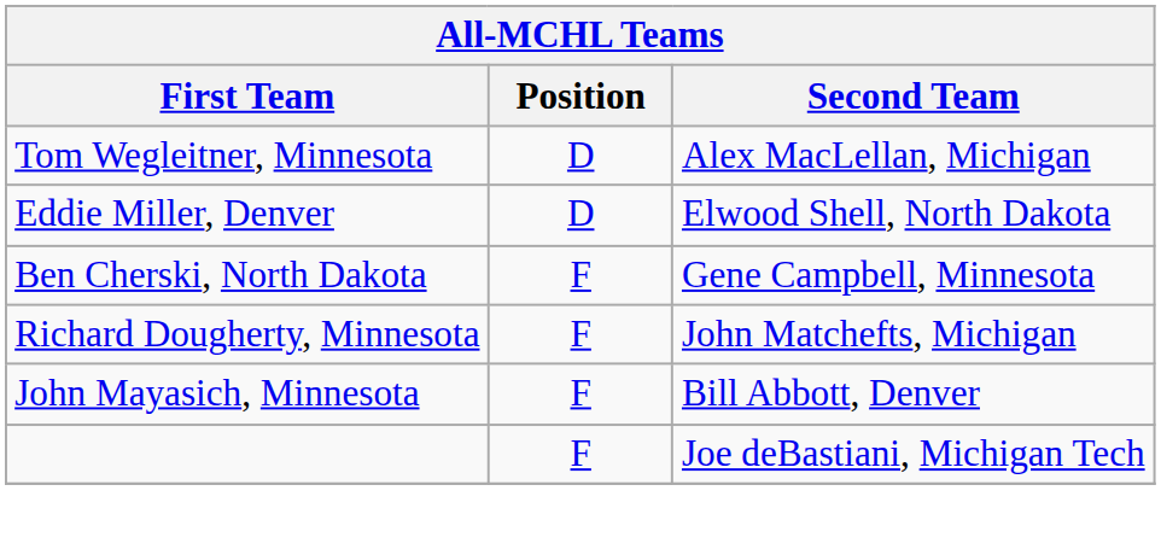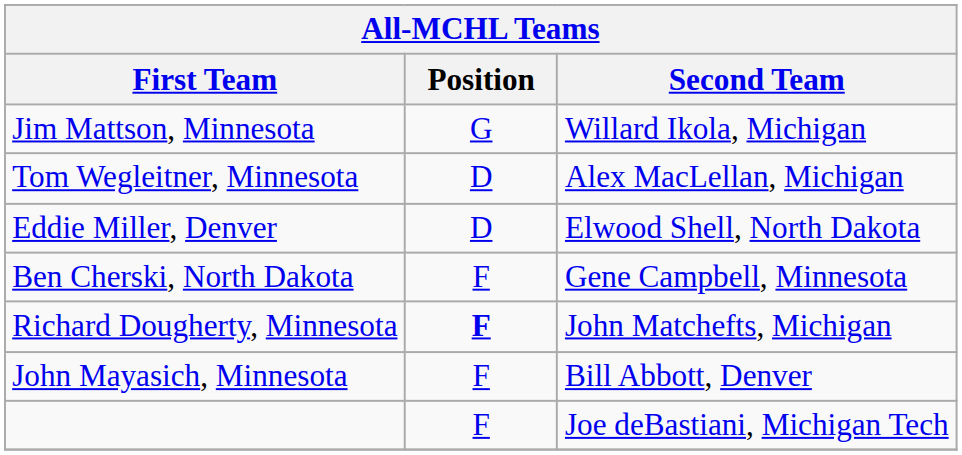 <table class="wikitable">
 <tr>
 <th colspan=3><a href='#'>All-MCHL Teams</a></th>
 </tr>
 <tr>
 <th><a href='#'>First Team</a></th>
 <th>  Position  </th>
 <th><a href='#'>Second Team</a></th>
+</tr>
+<tr>
+<td><a href='#'>Jim Mattson</a>, <a href='#'>Minnesota</a></td>
+<td align=center><a href='#'>G</a></td>
+<td><a href='#'>Willard Ikola</a>, <a href='#'>Michigan</a></td>
 </tr>
 <tr>
 <td><a href='#'>Tom Wegleitner</a>, <a href='#'>Minnesota</a></td>
 <td align=center><a href='#'>D</a></td>
 <td><a href='#'>Alex MacLellan</a>, <a href='#'>Michigan</a></td>
 </tr>
 <tr>
 <td><a href='#'>Eddie Miller</a>, <a href='#'>Denver</a></td>
 <td align=center><a href='#'>D</a></td>
 <td><a href='#'>Elwood Shell</a>, <a href='#'>North Dakota</a></td>
 </tr>
 <tr>
 <td><a href='#'>Ben Cherski</a>, <a href='#'>North Dakota</a></td>
 <td align=center><a href='#'>F</a></td>
 <td><a href='#'>Gene Campbell</a>, <a href='#'>Minnesota</a></td>
 </tr>
 <tr>
 <td><a href='#'>Richard Dougherty</a>, <a href='#'>Minnesota</a></td>
-<td align=center><a href='#'>F</a></td>
+<td align=center><strong><a href='#'>F</a></strong></td>
 <td><a href='#'>John Matchefts</a>, <a href='#'>Michigan</a></td>
 </tr>
 <tr>
 <td><a href='#'>John Mayasich</a>, <a href='#'>Minnesota</a></td>
 <td align=center><a href='#'>F</a></td>
 <td><a href='#'>Bill Abbott</a>, <a href='#'>Denver</a></td>
 </tr>
 <tr>
 <td></td>
 <td align=center><a href='#'>F</a></td>
 <td><a href='#'>Joe deBastiani</a>, <a href='#'>Michigan Tech</a></td>
 </tr>
 <tr>
 </tr>
 </table>
